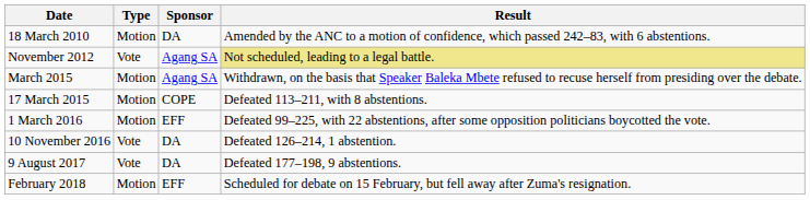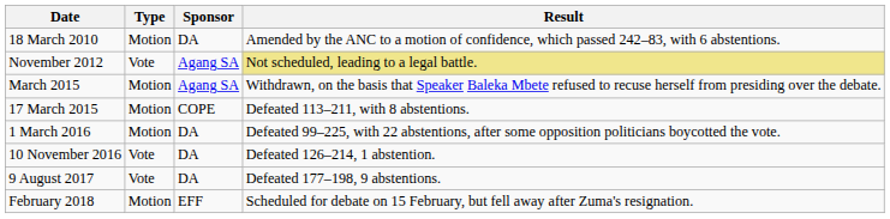 <table class="wikitable mw-collapsible">
 <tr>
 <th>Date</th>
 <th>Type</th>
 <th>Sponsor</th>
 <th>Result</th>
 </tr>
 <tr>
 <td>18 March 2010</td>
 <td>Motion</td>
 <td>DA</td>
 <td>Amended by the ANC to a motion of confidence, which passed 242–83, with 6 abstentions.</td>
 </tr>
 <tr>
 <td>November 2012</td>
 <td>Vote</td>
 <td><a href='#'>Agang SA</a></td>
 <td style="background: khaki;">Not scheduled, leading to a legal battle.</td>
 </tr>
 <tr>
 <td>March 2015</td>
 <td>Motion</td>
 <td><a href='#'>Agang SA</a></td>
 <td>Withdrawn, on the basis that <a href='#'>Speaker</a> <a href='#'>Baleka Mbete</a> refused to recuse herself from presiding over the debate.</td>
 </tr>
 <tr>
 <td>17 March 2015</td>
 <td>Motion</td>
 <td>COPE</td>
 <td>Defeated 113–211, with 8 abstentions.</td>
 </tr>
 <tr>
 <td>1 March 2016</td>
 <td>Motion</td>
-<td>EFF</td>
+<td>DA</td>
 <td>Defeated 99–225, with 22 abstentions, after some opposition politicians boycotted the vote.</td>
 </tr>
 <tr>
 <td>10 November 2016</td>
 <td>Vote</td>
 <td>DA</td>
 <td>Defeated 126–214, 1 abstention.</td>
 </tr>
 <tr>
 <td>9 August 2017</td>
 <td>Vote</td>
 <td>DA</td>
 <td>Defeated 177–198, 9 abstentions.</td>
 </tr>
 <tr>
 <td>February 2018</td>
 <td>Motion</td>
 <td>EFF</td>
 <td>Scheduled for debate on 15 February, but fell away after Zuma's resignation.</td>
 </tr>
 </table>
